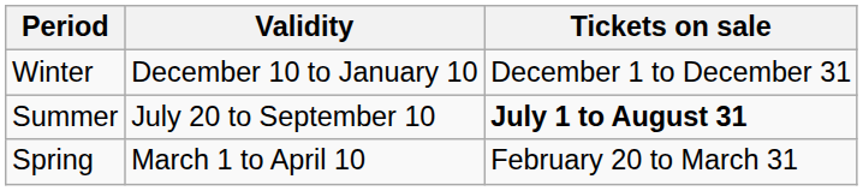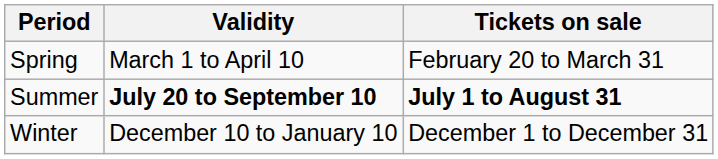 <table class="wikitable">
 <tr>
 <th>Period</th>
 <th>Validity</th>
 <th>Tickets on sale</th>
 </tr>
 <tr>
+<td>Spring</td>
+<td>March 1 to April 10</td>
+<td>February 20 to March 31</td>
+</tr>
+<tr>
+<td>Summer</td>
+<td><strong>July 20 to September 10</strong></td>
+<td><strong>July 1 to August 31</strong></td>
+</tr>
+<tr>
 <td>Winter</td>
 <td>December 10 to January 10</td>
 <td>December 1 to December 31</td>
 </tr>
-<tr>
-<td>Summer</td>
-<td>July 20 to September 10</td>
-<td><strong>July 1 to August 31</strong></td>
-</tr>
-<tr>
-<td>Spring</td>
-<td>March 1 to April 10</td>
-<td>February 20 to March 31</td>
-</tr>
 </table>
